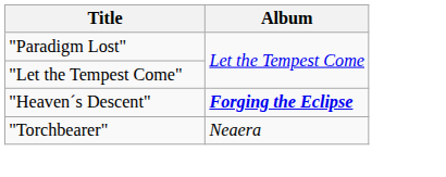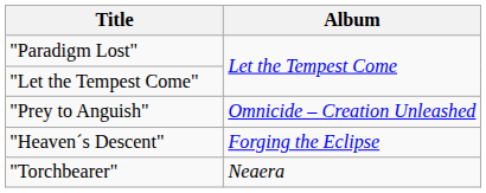 <table class="wikitable" border="2">
 <tr>
 <th width="175">Title</th>
 <th>Album</th>
 </tr>
 <tr>
 <td>"Paradigm Lost"</td>
 <td rowspan="2"><em><a href='#'>Let the Tempest Come</a></em></td>
 </tr>
 <tr>
 <td>"Let the Tempest Come"</td>
 </tr>
 <tr>
+<td>"Prey to Anguish"</td>
+<td><em><a href='#'>Omnicide – Creation Unleashed</a></em></td>
+</tr>
+<tr>
 <td>"Heaven´s Descent"</td>
-<td><strong><em><a href='#'>Forging the Eclipse</a></em></strong></td>
+<td><em><a href='#'>Forging the Eclipse</a></em></td>
 </tr>
 <tr>
 <td>"Torchbearer"</td>
 <td><em>Neaera</em></td>
 </tr>
 </table>
